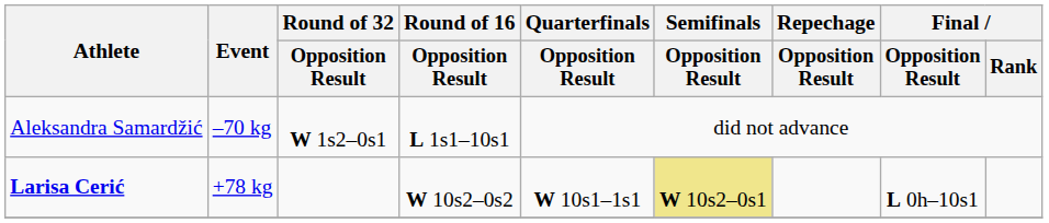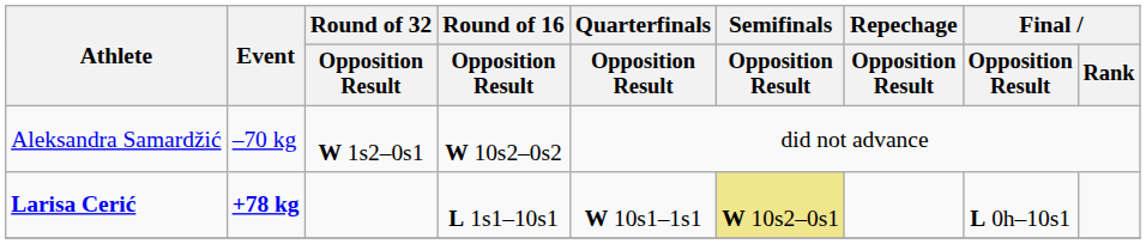 <table class="wikitable" style="text-align:center; font-size:90%">
 <tr>
 <th rowspan=2>Athlete</th>
 <th rowspan=2>Event</th>
 <th>Round of 32</th>
 <th>Round of 16</th>
 <th>Quarterfinals</th>
 <th>Semifinals</th>
 <th>Repechage</th>
 <th colspan=2>Final / </th>
 </tr>
 <tr style="font-size:95%">
 <th>Opposition<br>Result</th>
 <th>Opposition<br>Result</th>
 <th>Opposition<br>Result</th>
 <th>Opposition<br>Result</th>
 <th>Opposition<br>Result</th>
 <th>Opposition<br>Result</th>
 <th>Rank</th>
 </tr>
 <tr>
 <td align=left><a href='#'>Aleksandra Samardžić</a></td>
 <td align=left><a href='#'>–70 kg</a></td>
 <td><br><strong>W</strong> 1s2–0s1</td>
-<td><br><strong>L</strong> 1s1–10s1</td>
+<td><br><strong>W</strong> 10s2–0s2</td>
 <td colspan=5>did not advance</td>
 </tr>
 <tr>
 <td align=left><strong><a href='#'>Larisa Cerić</a></strong></td>
-<td align=left><a href='#'>+78 kg</a></td>
+<td align=left><strong><a href='#'>+78 kg</a></strong></td>
 <td></td>
-<td><br><strong>W</strong> 10s2–0s2</td>
+<td><br><strong>L</strong> 1s1–10s1</td>
 <td><br><strong>W</strong> 10s1–1s1</td>
 <td style="background: khaki;"><br><strong>W</strong> 10s2–0s1</td>
 <td></td>
 <td><br><strong>L</strong> 0h–10s1</td>
 <td></td>
 </tr>
 <tr>
 </tr>
 </table>
